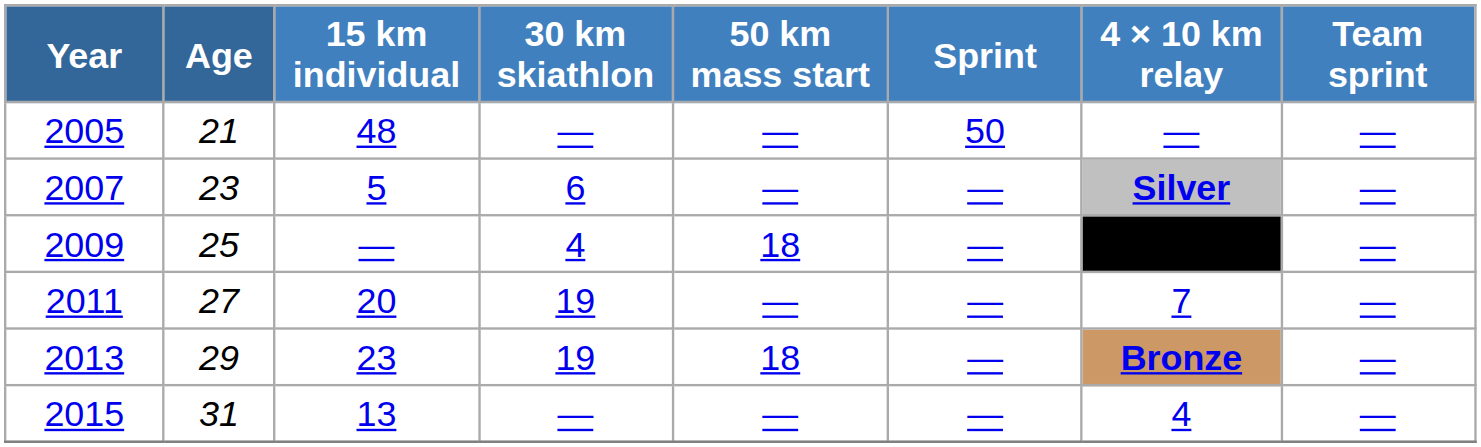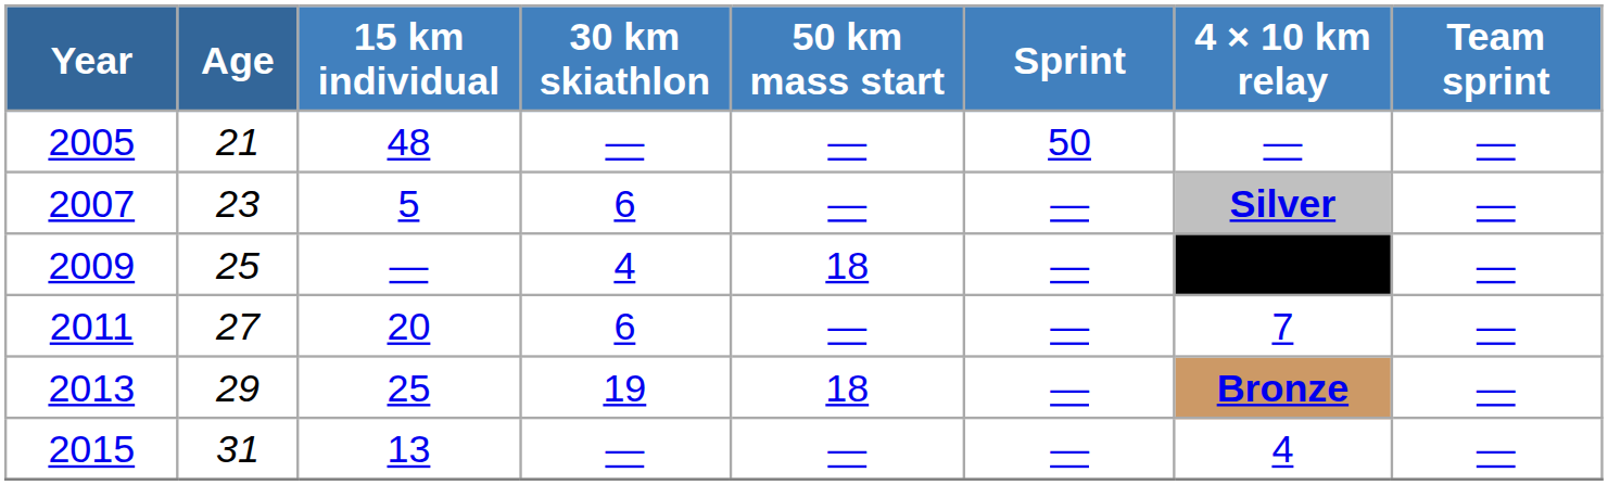 <table class="wikitable" style="font-size:95%; text-align:center; border:grey solid 1px; border-collapse:collapse; background:#ffffff;">
 <tr>
 <th style="background-color:#369; color:white; width:60px;"> Year </th>
 <th style="background-color:#369; color:white; width:40px;"> Age </th>
 <th style="background-color:#4180be; color:white; width:75px;"> 15 km <br> individual </th>
 <th style="background-color:#4180be; color:white; width:75px;"> 30 km <br> skiathlon </th>
 <th style="background-color:#4180be; color:white; width:75px;"> 50 km <br> mass start </th>
 <th style="background-color:#4180be; color:white; width:75px;"> Sprint </th>
 <th style="background-color:#4180be; color:white; width:75px;"> 4 × 10 km <br> relay </th>
 <th style="background-color:#4180be; color:white; width:75px;"> Team <br> sprint </th>
 </tr>
 <tr>
 <td><a href='#'>2005</a></td>
 <td><em>21</em></td>
 <td><a href='#'>48</a></td>
 <td><a href='#'>—</a></td>
 <td><a href='#'>—</a></td>
 <td><a href='#'>50</a></td>
 <td><a href='#'>—</a></td>
 <td><a href='#'>—</a></td>
 </tr>
 <tr>
 <td><a href='#'>2007</a></td>
 <td><em>23</em></td>
 <td><a href='#'>5</a></td>
 <td><a href='#'>6</a></td>
 <td><a href='#'>—</a></td>
 <td><a href='#'>—</a></td>
 <td bgcolor=silver><a href='#'><strong>Silver</strong></a></td>
 <td><a href='#'>—</a></td>
 </tr>
 <tr>
 <td><a href='#'>2009</a></td>
 <td><em>25</em></td>
 <td><a href='#'>—</a></td>
 <td><a href='#'>4</a></td>
 <td><a href='#'>18</a></td>
 <td><a href='#'>—</a></td>
 <td style="background:#000; color:#fff;"><a href='#'><span></span></a></td>
 <td><a href='#'>—</a></td>
 </tr>
 <tr>
 <td><a href='#'>2011</a></td>
 <td><em>27</em></td>
 <td><a href='#'>20</a></td>
-<td><a href='#'>19</a></td>
+<td><a href='#'>6</a></td>
 <td><a href='#'>—</a></td>
 <td><a href='#'>—</a></td>
 <td><a href='#'>7</a></td>
 <td><a href='#'>—</a></td>
 </tr>
 <tr>
 <td><a href='#'>2013</a></td>
 <td><em>29</em></td>
-<td><a href='#'>23</a></td>
+<td><a href='#'>25</a></td>
 <td><a href='#'>19</a></td>
 <td><a href='#'>18</a></td>
 <td><a href='#'>—</a></td>
 <td bgcolor="cc9966"><a href='#'><strong>Bronze</strong></a></td>
 <td><a href='#'>—</a></td>
 </tr>
 <tr>
 <td><a href='#'>2015</a></td>
 <td><em>31</em></td>
 <td><a href='#'>13</a></td>
 <td><a href='#'>—</a></td>
 <td><a href='#'>—</a></td>
 <td><a href='#'>—</a></td>
 <td><a href='#'>4</a></td>
 <td><a href='#'>—</a></td>
 </tr>
 <tr>
 </tr>
 </table>
